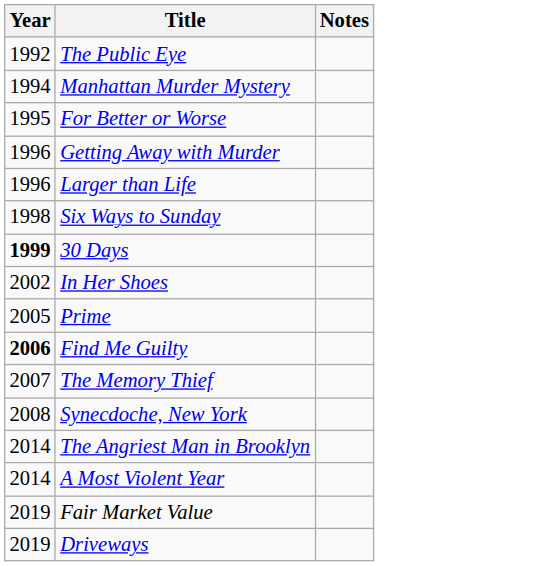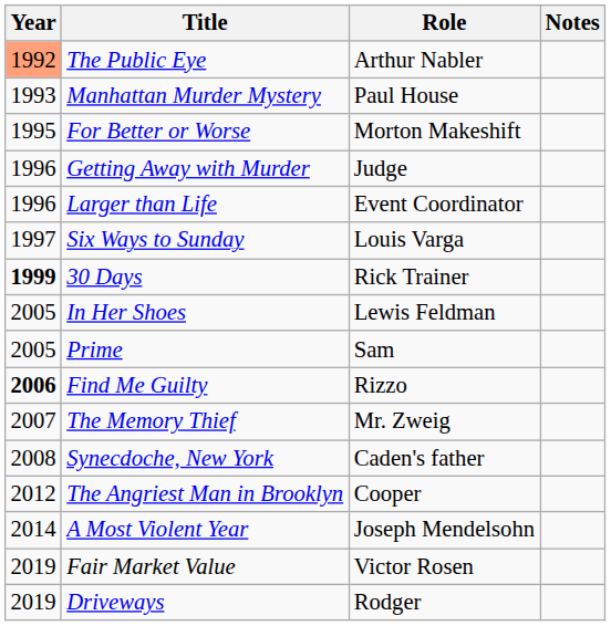 <table class="wikitable sortable">
 <tr>
 <th>Year</th>
 <th>Title</th>
+<th>Role</th>
 <th class = "unsortable">Notes</th>
 </tr>
 <tr>
-<td>1992</td>
+<td style="background: lightsalmon;">1992</td>
 <td><em><a href='#'>The Public Eye</a></em></td>
+<td>Arthur Nabler</td>
 <td></td>
 </tr>
 <tr>
-<td>1994</td>
+<td>1993</td>
 <td><em><a href='#'>Manhattan Murder Mystery</a></em></td>
+<td>Paul House</td>
 <td></td>
 </tr>
 <tr>
 <td>1995</td>
 <td><em><a href='#'>For Better or Worse</a></em></td>
+<td>Morton Makeshift</td>
 <td></td>
 </tr>
 <tr>
 <td>1996</td>
 <td><em><a href='#'>Getting Away with Murder</a></em></td>
+<td>Judge</td>
 <td></td>
 </tr>
 <tr>
 <td>1996</td>
 <td><em><a href='#'>Larger than Life</a></em></td>
+<td>Event Coordinator</td>
 <td></td>
 </tr>
 <tr>
-<td>1998</td>
+<td>1997</td>
 <td><em><a href='#'>Six Ways to Sunday</a></em></td>
+<td>Louis Varga</td>
 <td></td>
 </tr>
 <tr>
 <td><strong>1999</strong></td>
 <td><em><a href='#'>30 Days</a></em></td>
+<td>Rick Trainer</td>
 <td></td>
 </tr>
 <tr>
-<td>2002</td>
+<td>2005</td>
 <td><em><a href='#'>In Her Shoes</a></em></td>
+<td>Lewis Feldman</td>
 <td></td>
 </tr>
 <tr>
 <td>2005</td>
 <td><em><a href='#'>Prime</a></em></td>
+<td>Sam</td>
 <td></td>
 </tr>
 <tr>
 <td><strong>2006</strong></td>
 <td><em><a href='#'>Find Me Guilty</a></em></td>
+<td>Rizzo</td>
 <td></td>
 </tr>
 <tr>
 <td>2007</td>
 <td><em><a href='#'>The Memory Thief</a></em></td>
+<td>Mr. Zweig</td>
 <td></td>
 </tr>
 <tr>
 <td>2008</td>
 <td><em><a href='#'>Synecdoche, New York</a></em></td>
+<td>Caden's father</td>
 <td></td>
 </tr>
 <tr>
-<td>2014</td>
+<td>2012</td>
 <td><em><a href='#'>The Angriest Man in Brooklyn</a></em></td>
+<td>Cooper</td>
 <td></td>
 </tr>
 <tr>
 <td>2014</td>
 <td><em><a href='#'>A Most Violent Year</a></em></td>
+<td>Joseph Mendelsohn</td>
 <td></td>
 </tr>
 <tr>
 <td>2019</td>
 <td><em>Fair Market Value</em></td>
+<td>Victor Rosen</td>
 <td></td>
 </tr>
 <tr>
 <td>2019</td>
 <td><em><a href='#'>Driveways</a></em></td>
+<td>Rodger</td>
 <td></td>
 </tr>
 </table>
